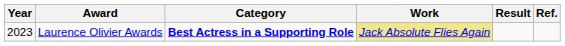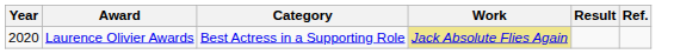 <table class="wikitable">
 <tr>
 <th>Year</th>
 <th>Award</th>
 <th>Category</th>
 <th>Work</th>
 <th>Result</th>
 <th>Ref.</th>
 </tr>
 <tr>
-<td>2023</td>
+<td>2020</td>
 <td><a href='#'>Laurence Olivier Awards</a></td>
-<td><strong><a href='#'>Best Actress in a Supporting Role</a></strong></td>
+<td><a href='#'>Best Actress in a Supporting Role</a></td>
 <td style="background: khaki;"><em><a href='#'>Jack Absolute Flies Again</a></em></td>
 <td></td>
 <td></td>
 </tr>
 </table>
